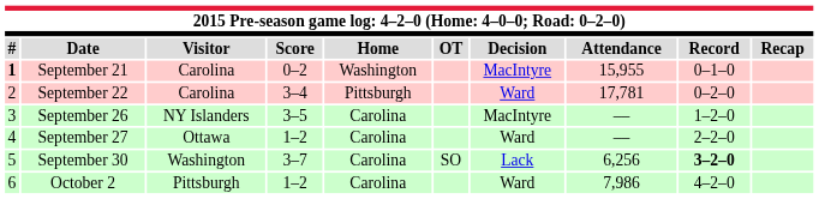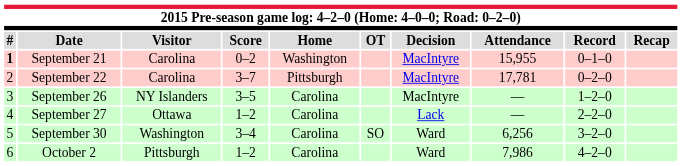 <table class="toccolours collapsible collapsed" style="width:90%; clear:both; margin:1.5em auto; text-align:center;">
 <tr>
 <th colspan=10 style="background:#fff; border-top:#E51A38 5px solid; border-bottom:#000000 5px solid;">2015 Pre-season game log: 4–2–0 (Home: 4–0–0; Road: 0–2–0)</th>
 </tr>
 <tr style="background:#ddd;">
 <th>#</th>
 <th>Date</th>
 <th>Visitor</th>
 <th>Score</th>
 <th>Home</th>
 <th>OT</th>
 <th>Decision</th>
 <th>Attendance</th>
 <th>Record</th>
 <th>Recap</th>
 </tr>
 <tr style="text-align:center; background:#fcc;">
 <td><strong>1</strong></td>
 <td>September 21</td>
 <td>Carolina</td>
 <td>0–2</td>
 <td>Washington</td>
 <td></td>
 <td><a href='#'>MacIntyre</a></td>
 <td>15,955</td>
 <td>0–1–0</td>
 <td></td>
 </tr>
 <tr style="text-align:center; background:#fcc;">
 <td>2</td>
 <td>September 22</td>
 <td>Carolina</td>
-<td>3–4</td>
+<td>3–7</td>
 <td>Pittsburgh</td>
 <td></td>
-<td><a href='#'>Ward</a></td>
+<td><a href='#'>MacIntyre</a></td>
 <td>17,781</td>
 <td>0–2–0</td>
 <td></td>
 </tr>
 <tr style="text-align:center; background:#cfc;">
 <td>3</td>
 <td>September 26</td>
 <td>NY Islanders</td>
 <td>3–5</td>
 <td>Carolina</td>
 <td></td>
 <td>MacIntyre</td>
 <td>––</td>
 <td>1–2–0</td>
 <td></td>
 </tr>
 <tr style="text-align:center; background:#cfc;">
 <td>4</td>
 <td>September 27</td>
 <td>Ottawa</td>
 <td>1–2</td>
 <td>Carolina</td>
 <td></td>
-<td>Ward</td>
+<td><a href='#'>Lack</a></td>
 <td>––</td>
 <td>2–2–0</td>
 <td></td>
 </tr>
 <tr style="text-align:center; background:#cfc;">
 <td>5</td>
 <td>September 30</td>
 <td>Washington</td>
-<td>3–7</td>
+<td>3–4</td>
 <td>Carolina</td>
 <td>SO</td>
-<td><a href='#'>Lack</a></td>
+<td>Ward</td>
 <td>6,256</td>
-<td><strong>3–2–0</strong></td>
+<td>3–2–0</td>
 <td></td>
 </tr>
 <tr style="text-align:center; background:#cfc;">
 <td>6</td>
 <td>October 2</td>
 <td>Pittsburgh</td>
 <td>1–2</td>
 <td>Carolina</td>
 <td></td>
 <td>Ward</td>
 <td>7,986</td>
 <td>4–2–0</td>
 <td></td>
 </tr>
 </table>
